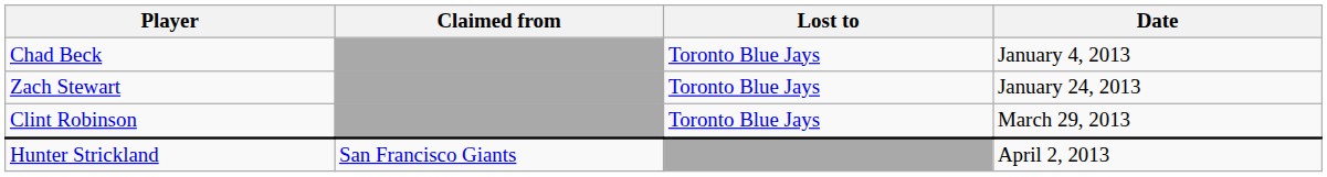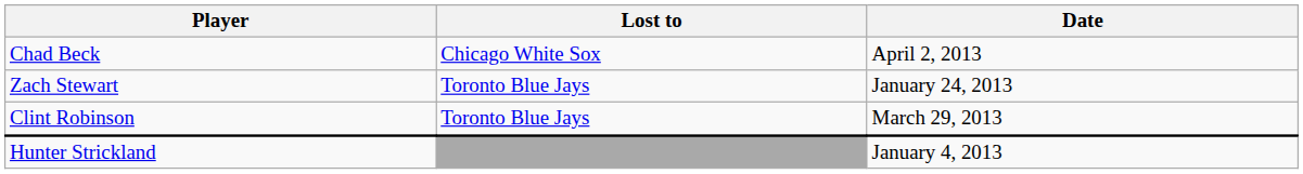 <table class="wikitable" style="width:80%;">
 <tr style="text-align:center; background:#ddd;">
 <th style="width:25%;">Player</th>
-<th style="width:25%;">Claimed from</th>
 <th style="width:25%;">Lost to</th>
 <th style="width:25%;">Date</th>
 </tr>
 <tr>
 <td><a href='#'>Chad Beck</a></td>
-<td style="background:darkgray;"></td>
-<td><a href='#'>Toronto Blue Jays</a></td>
-<td>January 4, 2013</td>
+<td><a href='#'>Chicago White Sox</a></td>
+<td>April 2, 2013</td>
 </tr>
 <tr>
 <td><a href='#'>Zach Stewart</a></td>
-<td style="background:darkgray;"></td>
 <td><a href='#'>Toronto Blue Jays</a></td>
 <td>January 24, 2013</td>
 </tr>
 <tr>
 <td><a href='#'>Clint Robinson</a></td>
-<td style="background:darkgray;"></td>
 <td><a href='#'>Toronto Blue Jays</a></td>
 <td>March 29, 2013</td>
 </tr>
 <tr style="border-top:2px solid #000000;">
 <td><a href='#'>Hunter Strickland</a></td>
-<td><a href='#'>San Francisco Giants</a></td>
 <td style="background:darkgray;"></td>
-<td>April 2, 2013</td>
+<td>January 4, 2013</td>
 </tr>
 </table>
